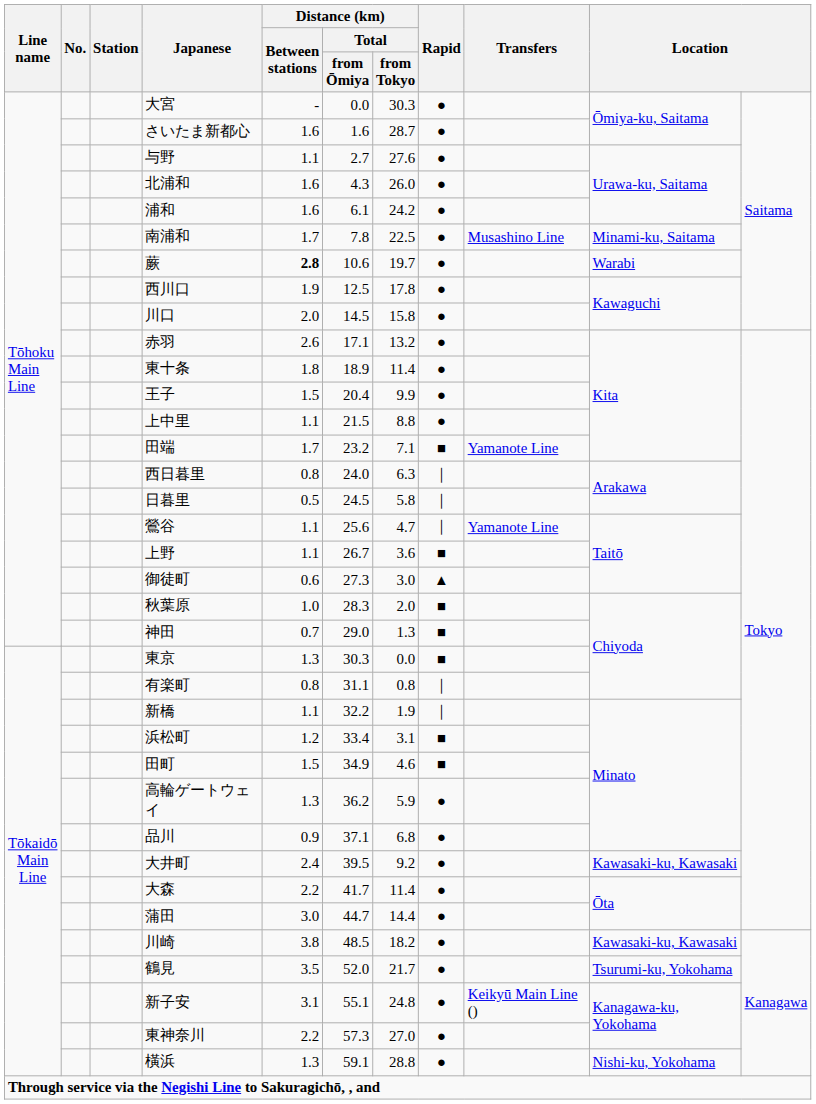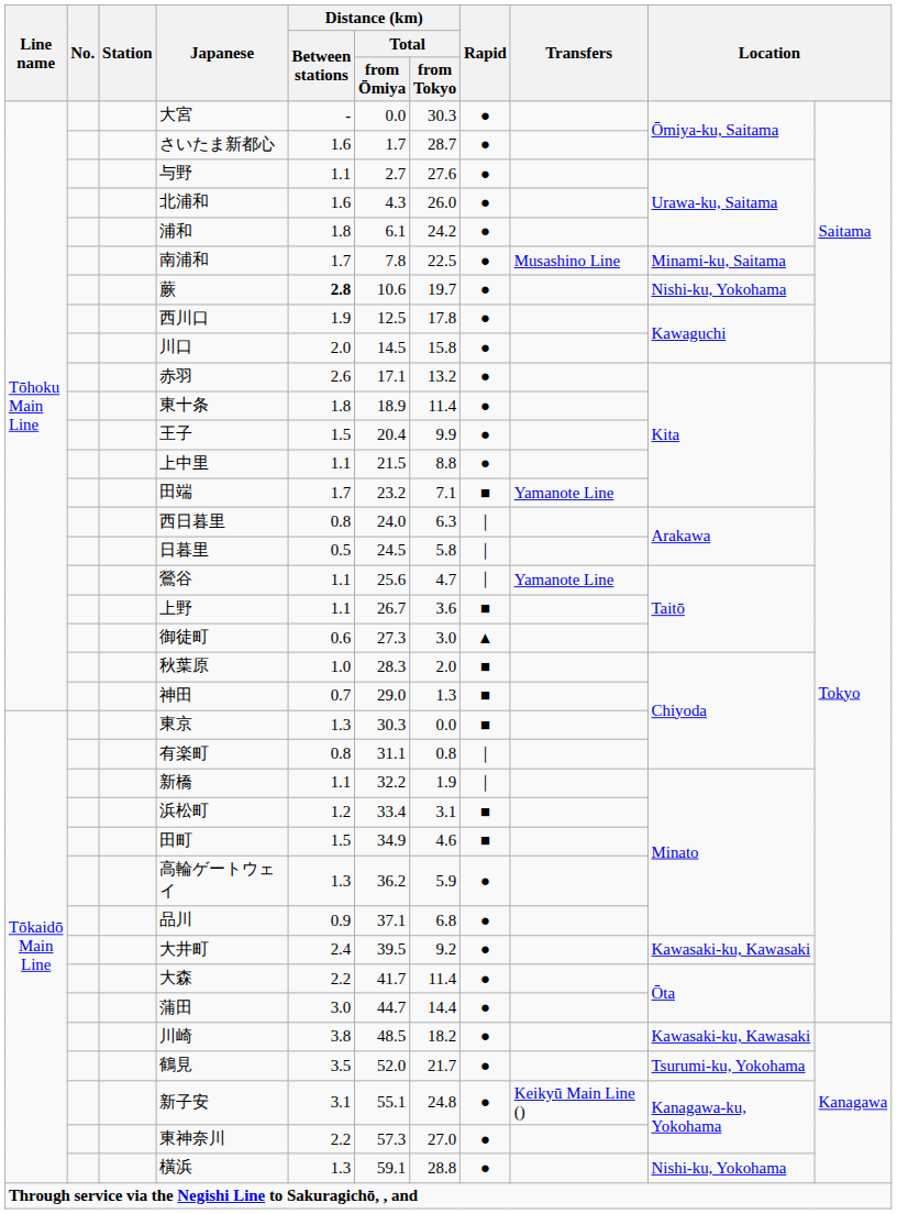 <table class="wikitable" rules="all">
 <tr>
 <th rowspan="3">Line name</th>
 <th rowspan="3">No.</th>
 <th rowspan="3">Station</th>
 <th rowspan="3">Japanese</th>
 <th colspan="3">Distance (km)</th>
 <th rowspan="3">Rapid</th>
 <th rowspan="3">Transfers</th>
 <th rowspan="3" colspan="3">Location</th>
 </tr>
 <tr>
 <th rowspan="2">Between<br>stations</th>
 <th colspan="2">Total</th>
 </tr>
 <tr>
 <th>from<br>Ōmiya</th>
 <th>from<br>Tokyo</th>
 </tr>
 <tr>
 <td rowspan="22"><a href='#'>Tōhoku Main Line</a></td>
 <td></td>
 <td></td>
 <td>大宮</td>
 <td style="text-align:right;">-</td>
 <td style="text-align:right;">0.0</td>
 <td style="text-align:right;">30.3</td>
 <td style="text-align:center;">●</td>
 <td></td>
 <td rowspan="2"><a href='#'>Ōmiya-ku, Saitama</a></td>
 <td rowspan="9"><a href='#'>Saitama</a></td>
 </tr>
 <tr>
 <td align="center"></td>
 <td></td>
 <td>さいたま新都心</td>
 <td style="text-align:right;">1.6</td>
-<td style="text-align:right;">1.6</td>
+<td style="text-align:right;">1.7</td>
 <td style="text-align:right;">28.7</td>
 <td style="text-align:center;">●</td>
 <td></td>
 </tr>
 <tr>
 <td align="center"></td>
 <td></td>
 <td>与野</td>
 <td style="text-align:right;">1.1</td>
 <td style="text-align:right;">2.7</td>
 <td style="text-align:right;">27.6</td>
 <td style="text-align:center;">●</td>
 <td> </td>
 <td rowspan="3"><a href='#'>Urawa-ku, Saitama</a></td>
 </tr>
 <tr>
 <td align="center"></td>
 <td></td>
 <td>北浦和</td>
 <td style="text-align:right;">1.6</td>
 <td style="text-align:right;">4.3</td>
 <td style="text-align:right;">26.0</td>
 <td style="text-align:center;">●</td>
 <td> </td>
 </tr>
 <tr>
 <td></td>
 <td></td>
 <td>浦和</td>
-<td style="text-align:right;">1.6</td>
+<td style="text-align:right;">1.8</td>
 <td style="text-align:right;">6.1</td>
 <td style="text-align:right;">24.2</td>
 <td style="text-align:center;">●</td>
 <td></td>
 </tr>
 <tr>
 <td align="center"></td>
 <td></td>
 <td>南浦和</td>
 <td style="text-align:right;">1.7</td>
 <td style="text-align:right;">7.8</td>
 <td style="text-align:right;">22.5</td>
 <td style="text-align:center;">●</td>
 <td> <a href='#'>Musashino Line</a></td>
 <td><a href='#'>Minami-ku, Saitama</a></td>
 </tr>
 <tr>
 <td align="center"></td>
 <td></td>
 <td>蕨</td>
 <td style="text-align:right;"><strong>2.8</strong></td>
 <td style="text-align:right;">10.6</td>
 <td style="text-align:right;">19.7</td>
 <td style="text-align:center;">●</td>
 <td> </td>
-<td><a href='#'>Warabi</a></td>
+<td><a href='#'>Nishi-ku, Yokohama</a></td>
 </tr>
 <tr>
 <td align="center"></td>
 <td></td>
 <td>西川口</td>
 <td style="text-align:right;">1.9</td>
 <td style="text-align:right;">12.5</td>
 <td style="text-align:right;">17.8</td>
 <td style="text-align:center;">●</td>
 <td> </td>
 <td rowspan="2"><a href='#'>Kawaguchi</a></td>
 </tr>
 <tr>
 <td align="center"></td>
 <td></td>
 <td>川口</td>
 <td style="text-align:right;">2.0</td>
 <td style="text-align:right;">14.5</td>
 <td style="text-align:right;">15.8</td>
 <td style="text-align:center;">●</td>
 <td> </td>
 </tr>
 <tr>
 <td></td>
 <td></td>
 <td>赤羽</td>
 <td style="text-align:right;">2.6</td>
 <td style="text-align:right;">17.1</td>
 <td style="text-align:right;">13.2</td>
 <td style="text-align:center;">●</td>
 <td></td>
 <td rowspan="5"><a href='#'>Kita</a></td>
 <td rowspan="23"><a href='#'>Tokyo</a></td>
 </tr>
 <tr>
 <td align="center"></td>
 <td></td>
 <td>東十条</td>
 <td style="text-align:right;">1.8</td>
 <td style="text-align:right;">18.9</td>
 <td style="text-align:right;">11.4</td>
 <td style="text-align:center;">●</td>
 <td> </td>
 </tr>
 <tr>
 <td align="center"></td>
 <td></td>
 <td>王子</td>
 <td style="text-align:right;">1.5</td>
 <td style="text-align:right;">20.4</td>
 <td style="text-align:right;">9.9</td>
 <td style="text-align:center;">●</td>
 <td></td>
 </tr>
 <tr>
 <td align="center"></td>
 <td></td>
 <td>上中里</td>
 <td style="text-align:right;">1.1</td>
 <td style="text-align:right;">21.5</td>
 <td style="text-align:right;">8.8</td>
 <td style="text-align:center;">●</td>
 <td> </td>
 </tr>
 <tr>
 <td align="center"></td>
 <td></td>
 <td>田端</td>
 <td style="text-align:right;">1.7</td>
 <td style="text-align:right;">23.2</td>
 <td style="text-align:right;">7.1</td>
 <td style="text-align:center;">■</td>
 <td> <a href='#'>Yamanote Line</a></td>
 </tr>
 <tr>
 <td align="center"></td>
 <td></td>
 <td>西日暮里</td>
 <td style="text-align:right;">0.8</td>
 <td style="text-align:right;">24.0</td>
 <td style="text-align:right;">6.3</td>
 <td style="text-align:center;">｜</td>
 <td></td>
 <td rowspan="2"><a href='#'>Arakawa</a></td>
 </tr>
 <tr>
 <td></td>
 <td></td>
 <td>日暮里</td>
 <td style="text-align:right;">0.5</td>
 <td style="text-align:right;">24.5</td>
 <td style="text-align:right;">5.8</td>
 <td style="text-align:center;">｜</td>
 <td></td>
 </tr>
 <tr>
 <td align="center"></td>
 <td></td>
 <td>鶯谷</td>
 <td style="text-align:right;">1.1</td>
 <td style="text-align:right;">25.6</td>
 <td style="text-align:right;">4.7</td>
 <td style="text-align:center;">｜</td>
 <td> <a href='#'>Yamanote Line</a></td>
 <td rowspan="3"><a href='#'>Taitō</a></td>
 </tr>
 <tr>
 <td></td>
 <td></td>
 <td>上野</td>
 <td style="text-align:right;">1.1</td>
 <td style="text-align:right;">26.7</td>
 <td style="text-align:right;">3.6</td>
 <td style="text-align:center;">■</td>
 <td></td>
 </tr>
 <tr>
 <td align="center"></td>
 <td></td>
 <td>御徒町</td>
 <td style="text-align:right;">0.6</td>
 <td style="text-align:right;">27.3</td>
 <td style="text-align:right;">3.0</td>
 <td style="text-align:center;">▲</td>
 <td style="white-space:nowrap;"></td>
 </tr>
 <tr>
 <td></td>
 <td></td>
 <td>秋葉原</td>
 <td style="text-align:right;">1.0</td>
 <td style="text-align:right;">28.3</td>
 <td style="text-align:right;">2.0</td>
 <td style="text-align:center;">■</td>
 <td></td>
 <td rowspan="5"><a href='#'>Chiyoda</a></td>
 </tr>
 <tr>
 <td></td>
 <td></td>
 <td>神田</td>
 <td style="text-align:right;">0.7</td>
 <td style="text-align:right;">29.0</td>
 <td style="text-align:right;">1.3</td>
 <td style="text-align:center;">■</td>
 <td></td>
 </tr>
 <tr>
 <td rowspan="2"></td>
 <td rowspan="2"></td>
 <td rowspan="2">東京</td>
 <td rowspan="2" style="text-align:right;">1.3</td>
 <td rowspan="2" style="text-align:right;">30.3</td>
 <td rowspan="2" style="text-align:right;">0.0</td>
 <td rowspan="2" style="text-align:center;">■</td>
 <td rowspan="2"></td>
 </tr>
 <tr>
 <td rowspan="15" style="width:1em; text-align:center;"><a href='#'>Tōkaidō Main Line</a></td>
 </tr>
 <tr>
 <td align="center"></td>
 <td></td>
 <td>有楽町</td>
 <td style="text-align:right;">0.8</td>
 <td style="text-align:right;">31.1</td>
 <td style="text-align:right;">0.8</td>
 <td style="text-align:center;">｜</td>
 <td></td>
 </tr>
 <tr>
 <td></td>
 <td></td>
 <td>新橋</td>
 <td style="text-align:right;">1.1</td>
 <td style="text-align:right;">32.2</td>
 <td style="text-align:right;">1.9</td>
 <td style="text-align:center;">｜</td>
 <td></td>
 <td rowspan="5"><a href='#'>Minato</a></td>
 </tr>
 <tr>
 <td></td>
 <td></td>
 <td>浜松町</td>
 <td style="text-align:right;">1.2</td>
 <td style="text-align:right;">33.4</td>
 <td style="text-align:right;">3.1</td>
 <td style="text-align:center;">■</td>
 <td></td>
 </tr>
 <tr>
 <td align="center"></td>
 <td></td>
 <td>田町</td>
 <td style="text-align:right;">1.5</td>
 <td style="text-align:right;">34.9</td>
 <td style="text-align:right;">4.6</td>
 <td style="text-align:center;">■</td>
 <td></td>
 </tr>
 <tr>
 <td align="center"></td>
 <td> </td>
 <td>高輪ゲートウェイ</td>
 <td align="right">1.3</td>
 <td align="right">36.2</td>
 <td align="right">5.9</td>
 <td style="text-align:center;">●</td>
 <td></td>
 </tr>
 <tr>
 <td></td>
 <td></td>
 <td>品川</td>
 <td style="text-align:right;">0.9</td>
 <td style="text-align:right;">37.1</td>
 <td style="text-align:right;">6.8</td>
 <td style="text-align:center;">●</td>
 <td></td>
 </tr>
 <tr>
 <td align="center"></td>
 <td></td>
 <td>大井町</td>
 <td style="text-align:right;">2.4</td>
 <td style="text-align:right;">39.5</td>
 <td style="text-align:right;">9.2</td>
 <td style="text-align:center;">●</td>
 <td></td>
 <td><a href='#'>Kawasaki-ku, Kawasaki</a></td>
 </tr>
 <tr>
 <td align="center"></td>
 <td></td>
 <td>大森</td>
 <td style="text-align:right;">2.2</td>
 <td style="text-align:right;">41.7</td>
 <td style="text-align:right;">11.4</td>
 <td style="text-align:center;">●</td>
 <td> </td>
 <td rowspan="2"><a href='#'>Ōta</a></td>
 </tr>
 <tr>
 <td align="center"></td>
 <td></td>
 <td>蒲田</td>
 <td style="text-align:right;">3.0</td>
 <td style="text-align:right;">44.7</td>
 <td style="text-align:right;">14.4</td>
 <td style="text-align:center;">●</td>
 <td></td>
 </tr>
 <tr>
 <td></td>
 <td></td>
 <td>川崎</td>
 <td style="text-align:right;">3.8</td>
 <td style="text-align:right;">48.5</td>
 <td style="text-align:right;">18.2</td>
 <td style="text-align:center;">●</td>
 <td></td>
 <td><a href='#'>Kawasaki-ku, Kawasaki</a></td>
 <td rowspan="5"><a href='#'>Kanagawa</a></td>
 </tr>
 <tr>
 <td align="center"></td>
 <td></td>
 <td>鶴見</td>
 <td style="text-align:right;">3.5</td>
 <td style="text-align:right;">52.0</td>
 <td style="text-align:right;">21.7</td>
 <td style="text-align:center;">●</td>
 <td></td>
 <td><a href='#'>Tsurumi-ku, Yokohama</a></td>
 </tr>
 <tr>
 <td align="center"></td>
 <td></td>
 <td>新子安</td>
 <td style="text-align:right;">3.1</td>
 <td style="text-align:right;">55.1</td>
 <td style="text-align:right;">24.8</td>
 <td style="text-align:center;">●</td>
 <td> <a href='#'>Keikyū Main Line</a> ()</td>
 <td rowspan="2"><a href='#'>Kanagawa-ku, Yokohama</a></td>
 </tr>
 <tr>
 <td align="center"></td>
 <td></td>
 <td>東神奈川</td>
 <td style="text-align:right;">2.2</td>
 <td style="text-align:right;">57.3</td>
 <td style="text-align:right;">27.0</td>
 <td style="text-align:center;">●</td>
 <td></td>
 </tr>
 <tr>
 <td></td>
 <td></td>
 <td>橫浜</td>
 <td style="text-align:right;">1.3</td>
 <td style="text-align:right;">59.1</td>
 <td style="text-align:right;">28.8</td>
 <td style="text-align:center;">●</td>
 <td></td>
 <td><a href='#'>Nishi-ku, Yokohama</a></td>
 </tr>
 <tr>
 <td colspan="11"><strong>Through service via the  <a href='#'>Negishi Line</a> to Sakuragichō, , and </strong></td>
 </tr>
 </table>
